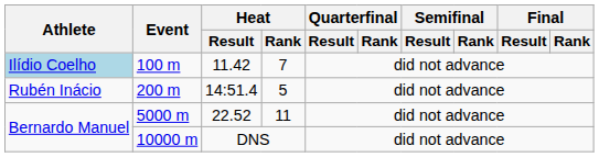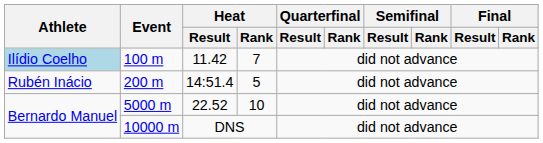 <table class="wikitable" style="font-size:90%">
 <tr>
 <th rowspan="2">Athlete</th>
 <th rowspan="2">Event</th>
 <th colspan="2">Heat</th>
 <th colspan="2">Quarterfinal</th>
 <th colspan="2">Semifinal</th>
 <th colspan="2">Final</th>
 </tr>
 <tr style="font-size:95%">
 <th>Result</th>
 <th>Rank</th>
 <th>Result</th>
 <th>Rank</th>
 <th>Result</th>
 <th>Rank</th>
 <th>Result</th>
 <th>Rank</th>
 </tr>
 <tr align=center>
 <td align=left style="background: lightblue;"><a href='#'>Ilídio Coelho</a></td>
 <td align=left><a href='#'>100 m</a></td>
 <td>11.42</td>
 <td>7</td>
 <td colspan=6>did not advance</td>
 </tr>
 <tr align=center>
 <td align=left><a href='#'>Rubén Inácio</a></td>
 <td align=left><a href='#'>200 m</a></td>
 <td>14:51.4</td>
 <td>5</td>
 <td colspan=6>did not advance</td>
 </tr>
 <tr align=center>
 <td align=left rowspan=2><a href='#'>Bernardo Manuel</a></td>
 <td align=left><a href='#'>5000 m</a></td>
 <td>22.52</td>
-<td>11</td>
+<td>10</td>
 <td colspan=6>did not advance</td>
 </tr>
 <tr align=center>
 <td align=left><a href='#'>10000 m</a></td>
 <td colspan=2>DNS</td>
 <td colspan=6>did not advance</td>
 </tr>
 </table>
